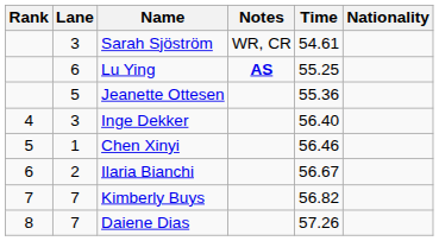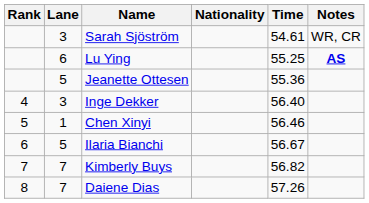 <table class="wikitable sortable" style="text-align:center">
 <tr>
 <th>Rank</th>
 <th>Lane</th>
 <th>Name</th>
+<th>Nationality</th>
+<th>Time</th>
 <th>Notes</th>
-<th>Time</th>
-<th>Nationality</th>
 </tr>
 <tr>
 <td></td>
 <td>3</td>
 <td align=left><a href='#'>Sarah Sjöström</a></td>
+<td align=left></td>
+<td>54.61</td>
 <td>WR, CR</td>
-<td>54.61</td>
-<td align=left></td>
 </tr>
 <tr>
 <td></td>
 <td>6</td>
 <td align=left><a href='#'>Lu Ying</a></td>
+<td align=left></td>
+<td>55.25</td>
 <td><strong><a href='#'>AS</a></strong></td>
-<td>55.25</td>
-<td align=left></td>
 </tr>
 <tr>
 <td></td>
 <td>5</td>
 <td align=left><a href='#'>Jeanette Ottesen</a></td>
+<td align=left></td>
+<td>55.36</td>
 <td></td>
-<td>55.36</td>
-<td align=left></td>
 </tr>
 <tr>
 <td>4</td>
 <td>3</td>
 <td align=left><a href='#'>Inge Dekker</a></td>
+<td align=left></td>
+<td>56.40</td>
 <td></td>
-<td>56.40</td>
-<td align=left></td>
 </tr>
 <tr>
 <td>5</td>
 <td>1</td>
 <td align=left><a href='#'>Chen Xinyi</a></td>
+<td align=left></td>
+<td>56.46</td>
 <td></td>
-<td>56.46</td>
-<td align=left></td>
 </tr>
 <tr>
 <td>6</td>
-<td>2</td>
+<td>5</td>
 <td align=left><a href='#'>Ilaria Bianchi</a></td>
+<td align=left></td>
+<td>56.67</td>
 <td></td>
-<td>56.67</td>
-<td align=left></td>
 </tr>
 <tr>
 <td>7</td>
 <td>7</td>
 <td align=left><a href='#'>Kimberly Buys</a></td>
+<td align=left></td>
+<td>56.82</td>
 <td></td>
-<td>56.82</td>
-<td align=left></td>
 </tr>
 <tr>
 <td>8</td>
 <td>7</td>
 <td align=left><a href='#'>Daiene Dias</a></td>
+<td align=left></td>
+<td>57.26</td>
 <td></td>
-<td>57.26</td>
-<td align=left></td>
 </tr>
 </table>
